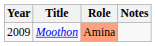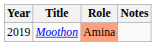 <table class="wikitable">
 <tr>
 <th>Year</th>
 <th>Title</th>
 <th>Role</th>
 <th>Notes</th>
 </tr>
 <tr>
-<td>2009</td>
+<td>2019</td>
 <td><em><a href='#'>Moothon</a></em></td>
 <td style="background: lightsalmon;">Amina</td>
 <td></td>
 </tr>
 </table>
